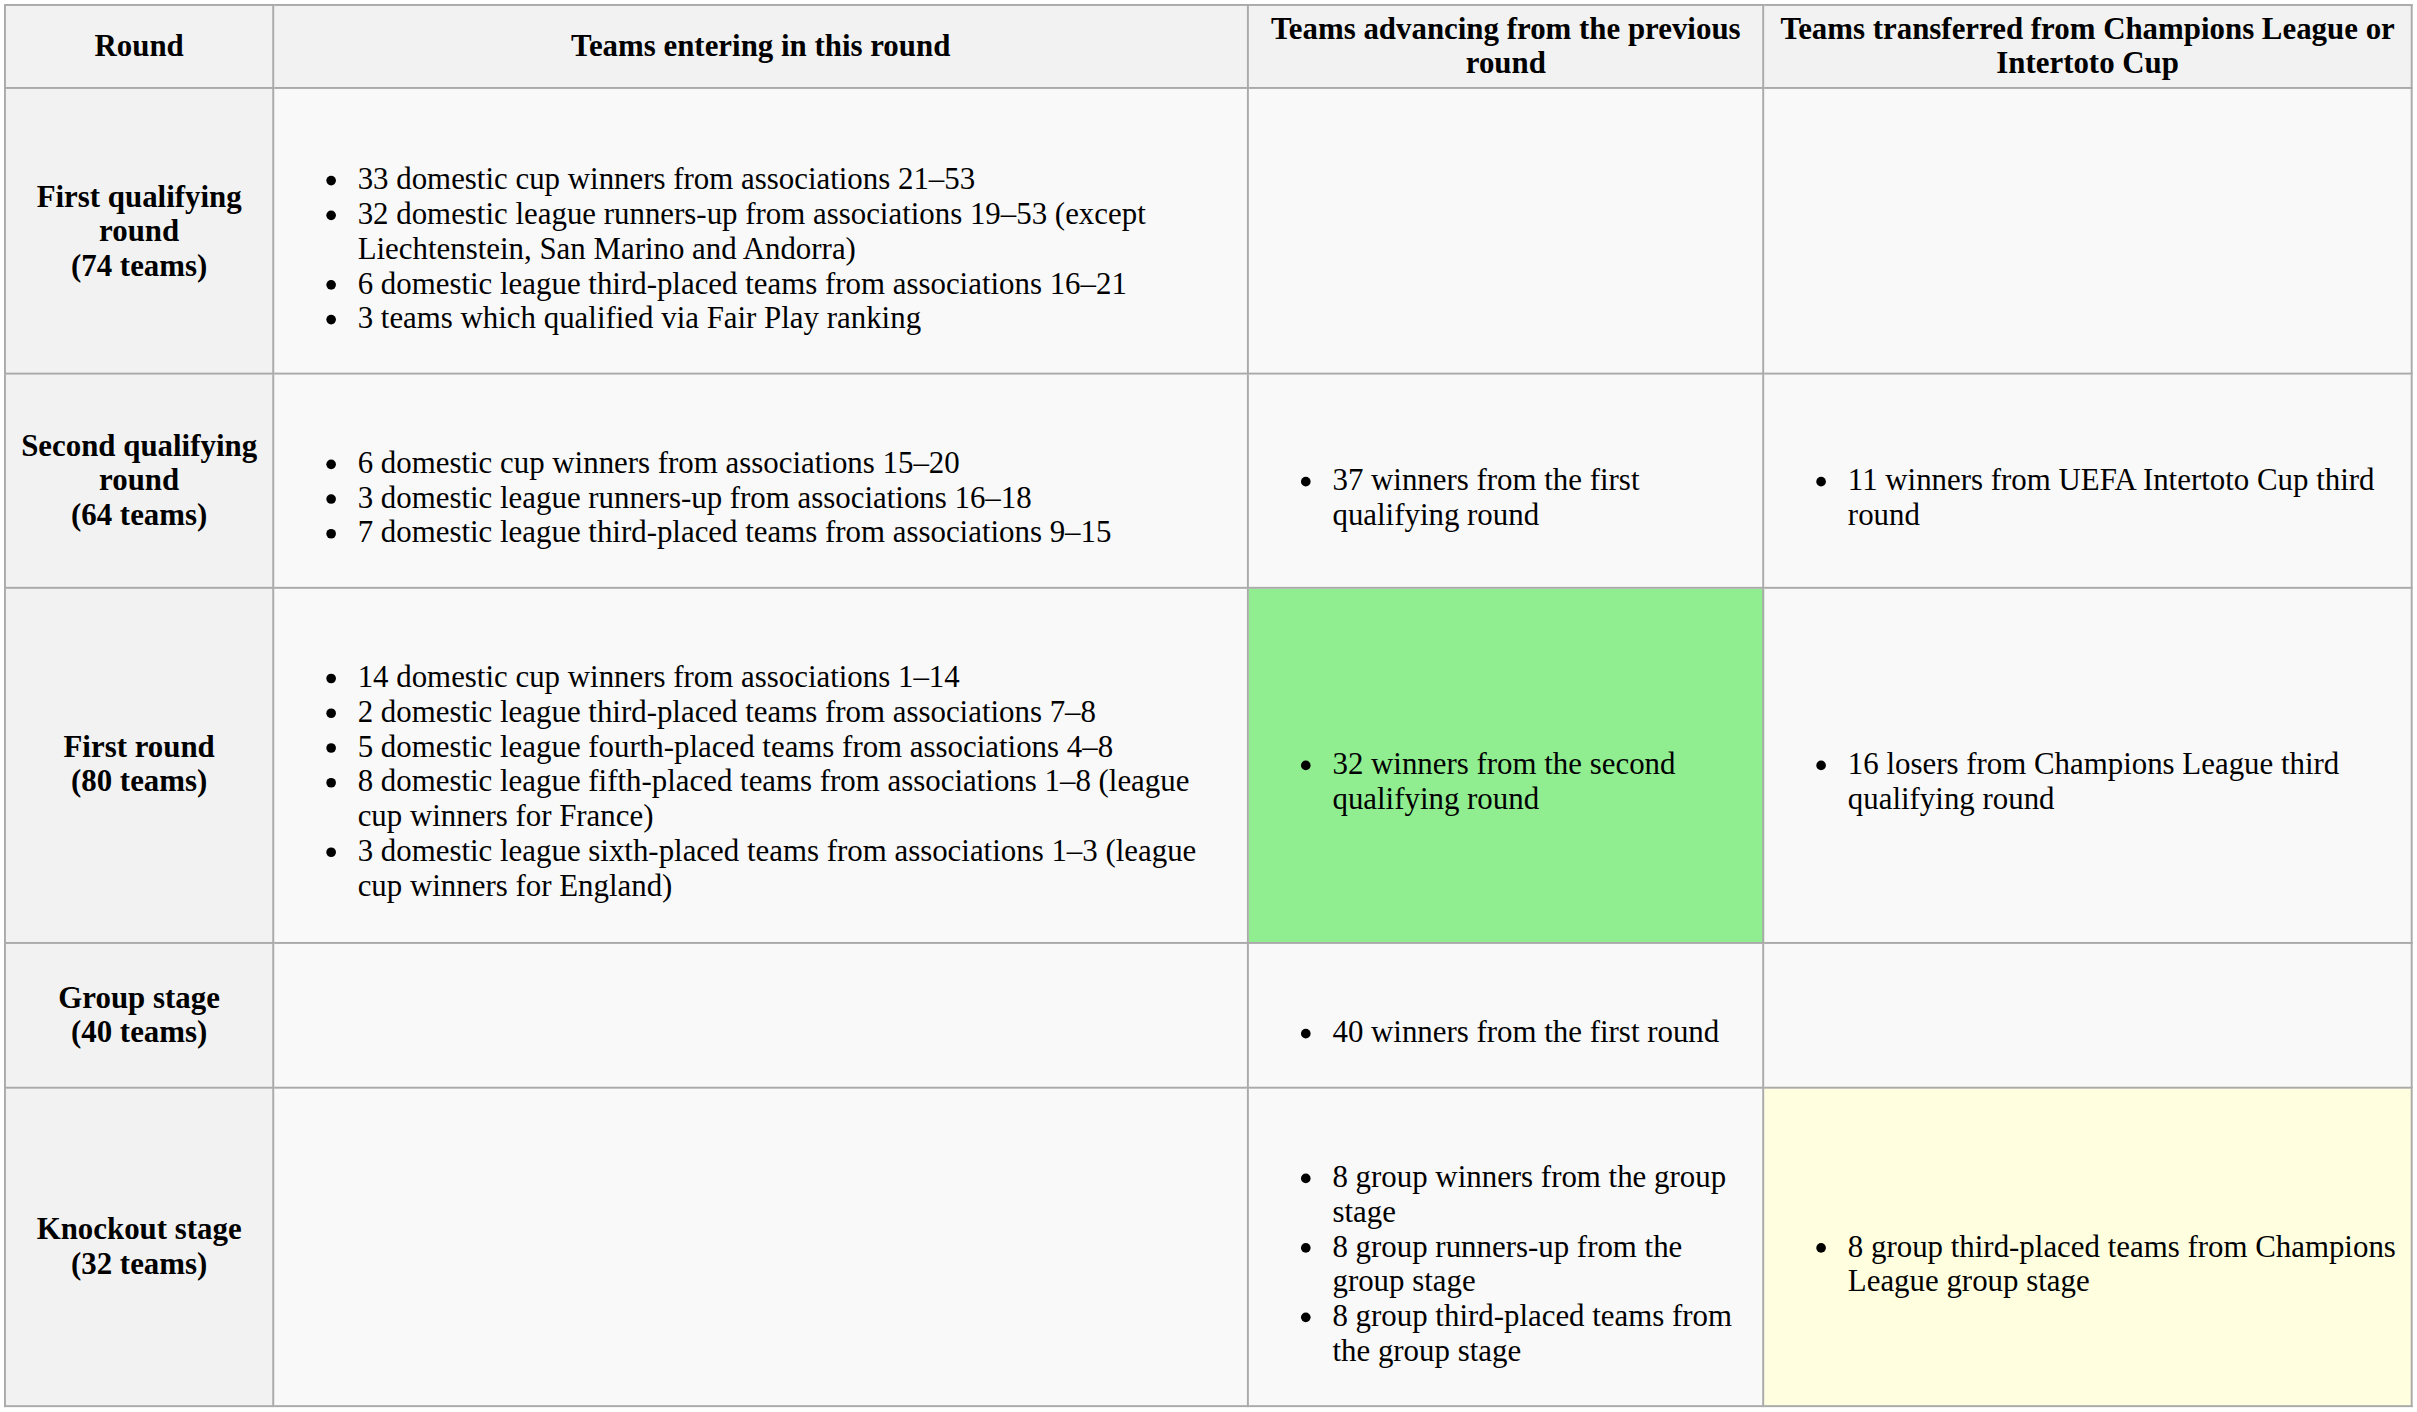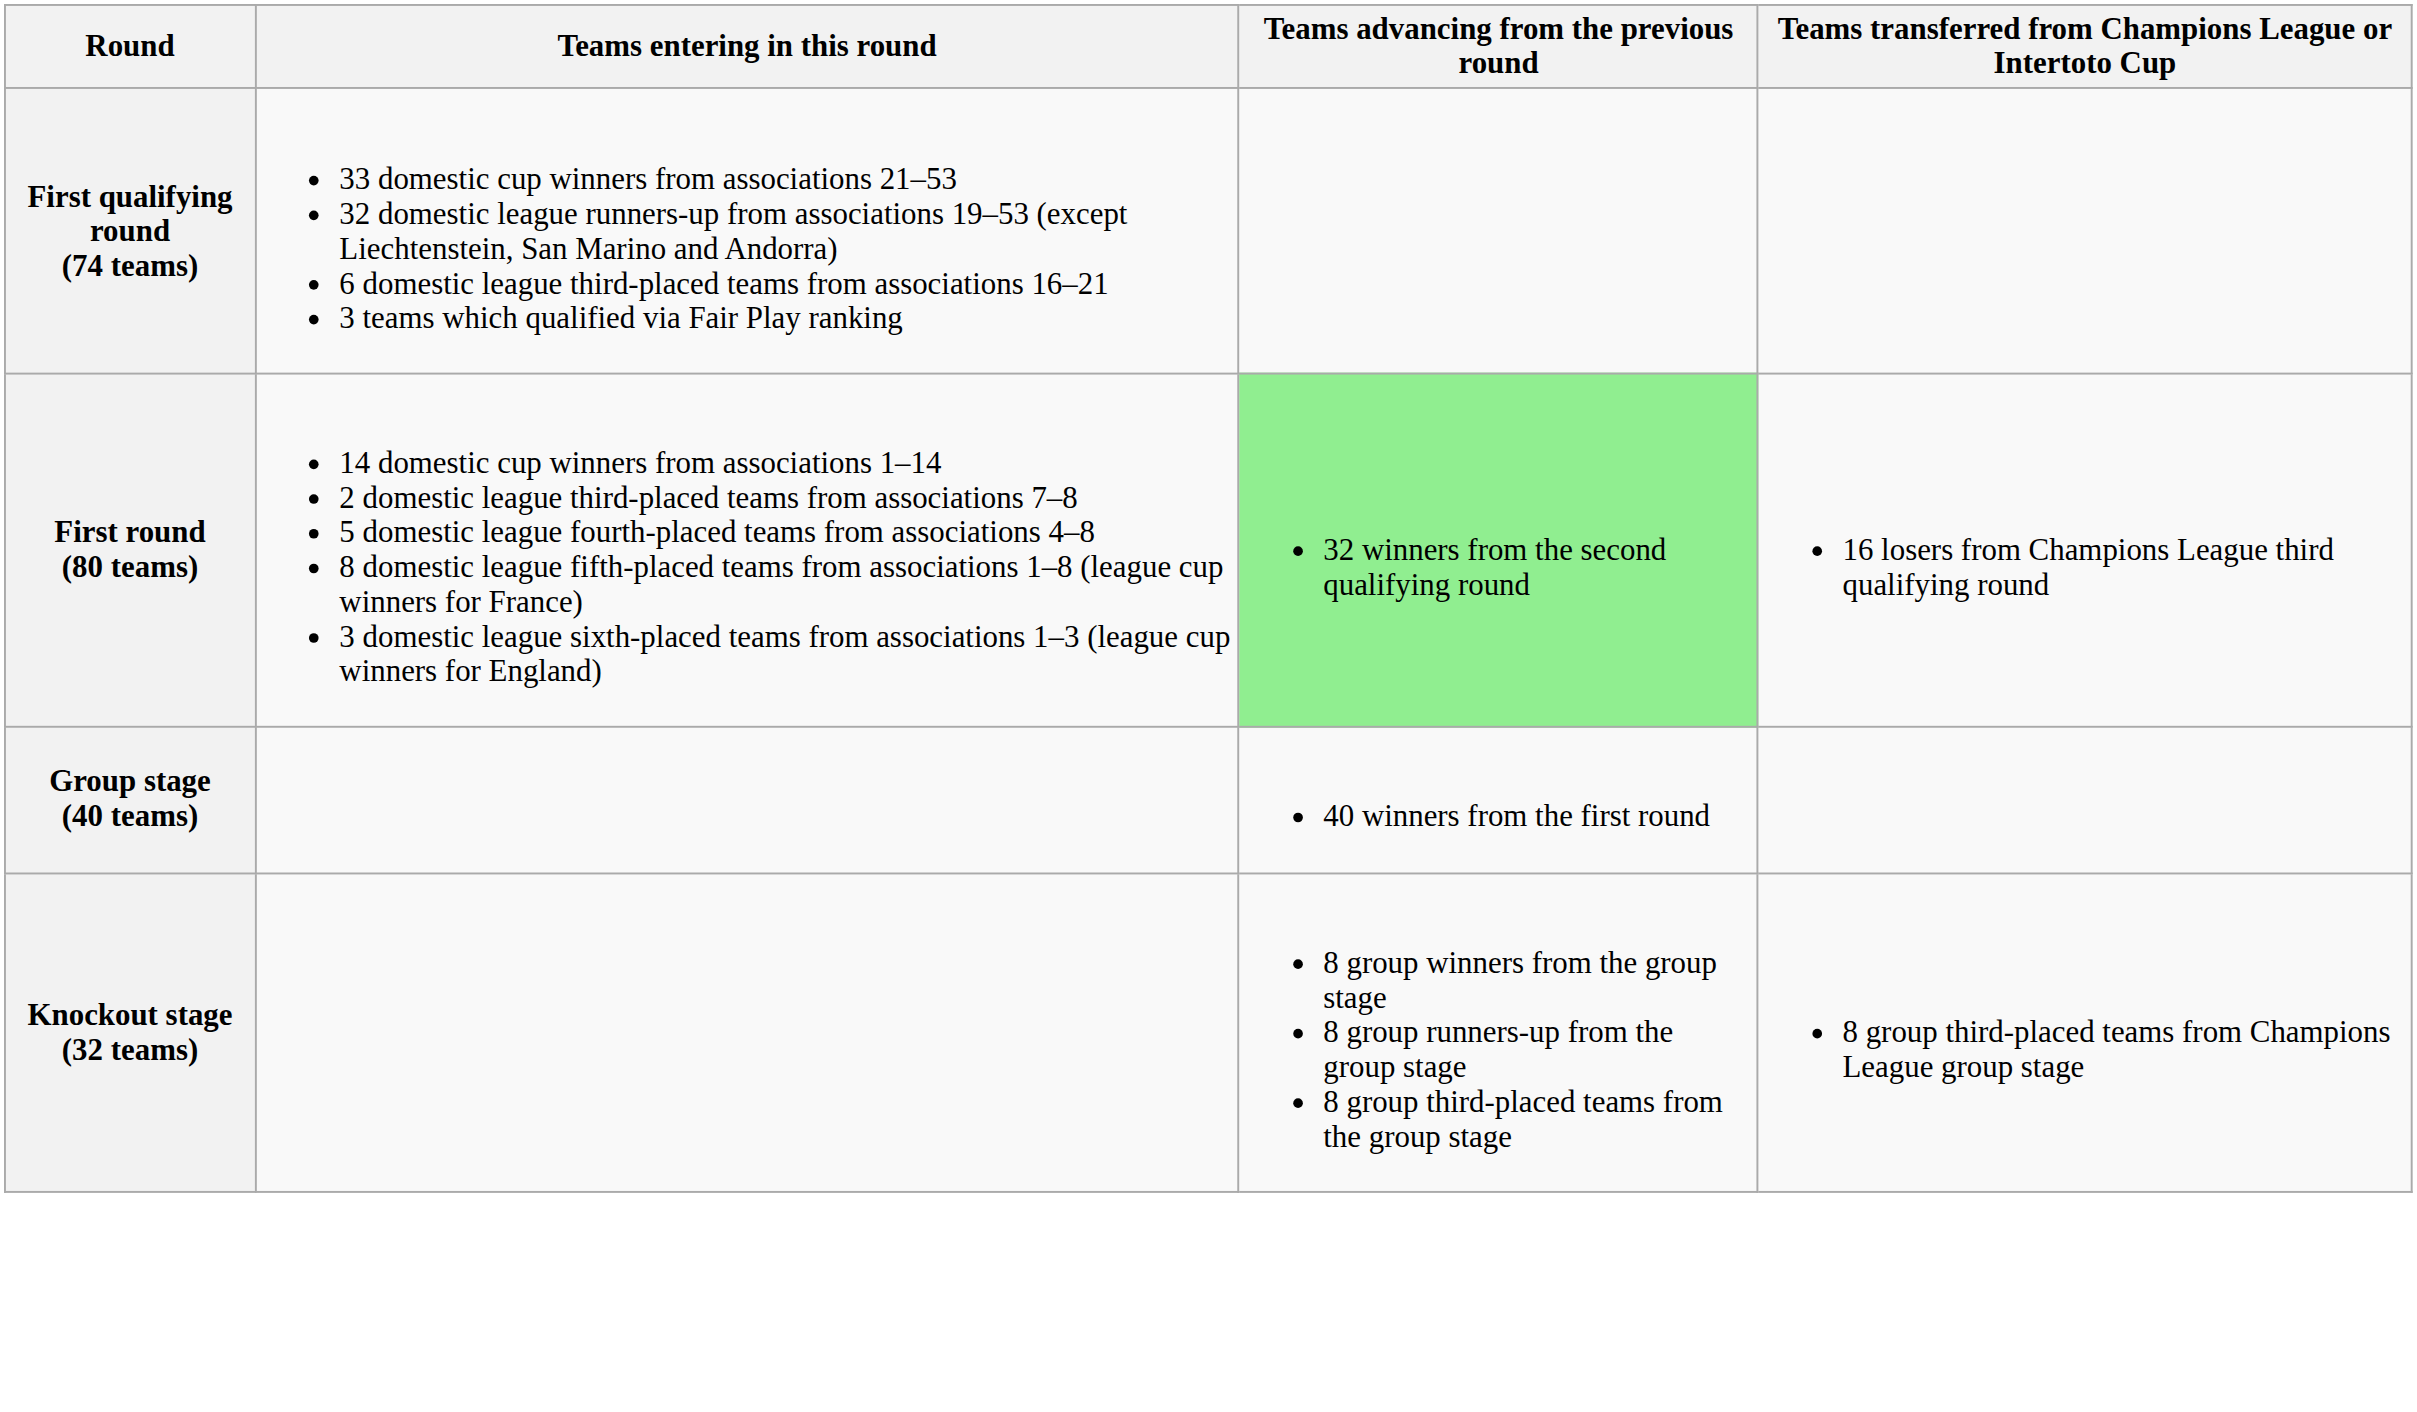 <table class="wikitable">
 <tr>
 <th>Round</th>
 <th>Teams entering in this round</th>
 <th>Teams advancing from the previous round</th>
 <th>Teams transferred from Champions League or Intertoto Cup</th>
 </tr>
 <tr>
 <th>First qualifying round<br>(74 teams)</th>
 <td><br><ul><li>33 domestic cup winners from associations 21–53</li><li>32 domestic league runners-up from associations 19–53 (except Liechtenstein, San Marino and Andorra)</li><li>6 domestic league third-placed teams from associations 16–21</li><li>3 teams which qualified via Fair Play ranking</li></ul></td>
 <td></td>
 <td></td>
-</tr>
-<tr>
-<th>Second qualifying round<br>(64 teams)</th>
-<td><br><ul><li>6 domestic cup winners from associations 15–20</li><li>3 domestic league runners-up from associations 16–18</li><li>7 domestic league third-placed teams from associations 9–15</li></ul></td>
-<td><br><ul><li>37 winners from the first qualifying round</li></ul></td>
-<td><br><ul><li>11 winners from UEFA Intertoto Cup third round</li></ul></td>
 </tr>
 <tr>
 <th>First round<br>(80 teams)</th>
 <td><br><ul><li>14 domestic cup winners from associations 1–14</li><li>2 domestic league third-placed teams from associations 7–8</li><li>5 domestic league fourth-placed teams from associations 4–8</li><li>8 domestic league fifth-placed teams from associations 1–8 (league cup winners for France)</li><li>3 domestic league sixth-placed teams from associations 1–3 (league cup winners for England)</li></ul></td>
 <td style="background: lightgreen;"><br><ul><li>32 winners from the second qualifying round</li></ul></td>
 <td><br><ul><li>16 losers from Champions League third qualifying round</li></ul></td>
 </tr>
 <tr>
 <th>Group stage<br>(40 teams)</th>
 <td></td>
 <td><br><ul><li>40 winners from the first round</li></ul></td>
 <td></td>
 </tr>
 <tr>
 <th>Knockout stage<br>(32 teams)</th>
 <td></td>
 <td><br><ul><li>8 group winners from the group stage</li><li>8 group runners-up from the group stage</li><li>8 group third-placed teams from the group stage</li></ul></td>
-<td style="background: lightyellow;"><br><ul><li>8 group third-placed teams from Champions League group stage</li></ul></td>
+<td><br><ul><li>8 group third-placed teams from Champions League group stage</li></ul></td>
 </tr>
 </table>
